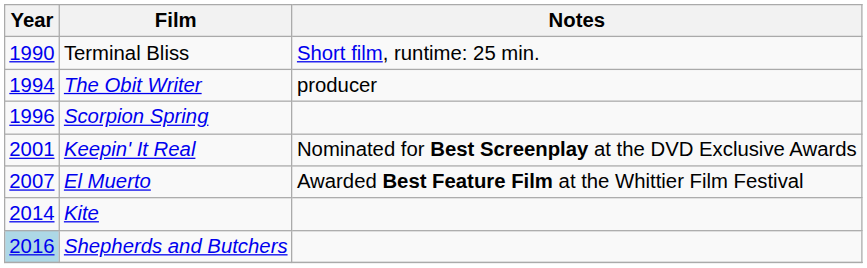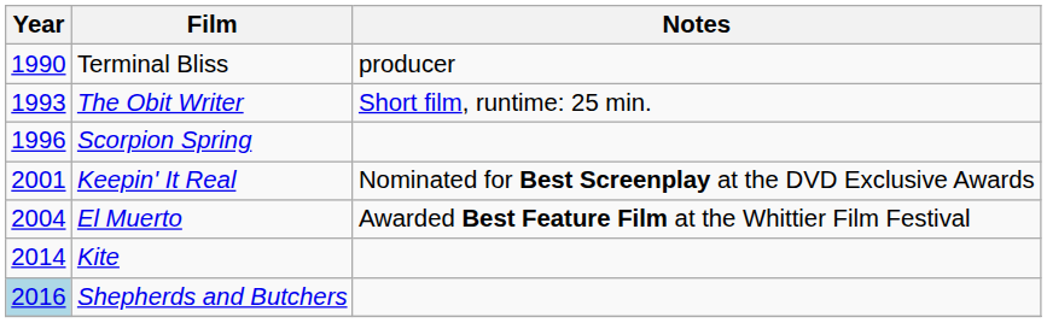 <table class="wikitable">
 <tr>
 <th>Year</th>
 <th>Film</th>
 <th>Notes</th>
 </tr>
 <tr>
 <td><a href='#'>1990</a></td>
 <td>Terminal Bliss</td>
-<td><a href='#'>Short film</a>, runtime: 25 min.</td>
+<td>producer</td>
 </tr>
 <tr>
-<td><a href='#'>1994</a></td>
+<td><a href='#'>1993</a></td>
 <td><em><a href='#'>The Obit Writer</a></em></td>
-<td>producer</td>
+<td><a href='#'>Short film</a>, runtime: 25 min.</td>
 </tr>
 <tr>
 <td><a href='#'>1996</a></td>
 <td><em><a href='#'>Scorpion Spring</a></em></td>
 <td></td>
 </tr>
 <tr>
 <td><a href='#'>2001</a></td>
 <td><em><a href='#'>Keepin' It Real</a></em></td>
 <td>Nominated for <strong>Best Screenplay</strong> at the DVD Exclusive Awards</td>
 </tr>
 <tr>
-<td><a href='#'>2007</a></td>
+<td><a href='#'>2004</a></td>
 <td><em><a href='#'>El Muerto</a></em></td>
 <td>Awarded <strong>Best Feature Film</strong> at the Whittier Film Festival</td>
 </tr>
 <tr>
 <td><a href='#'>2014</a></td>
 <td><em><a href='#'>Kite</a></em></td>
 <td></td>
 </tr>
 <tr>
 <td style="background: lightblue;"><a href='#'>2016</a></td>
 <td><em><a href='#'>Shepherds and Butchers</a></em></td>
 <td></td>
 </tr>
 <tr>
 </tr>
 </table>
